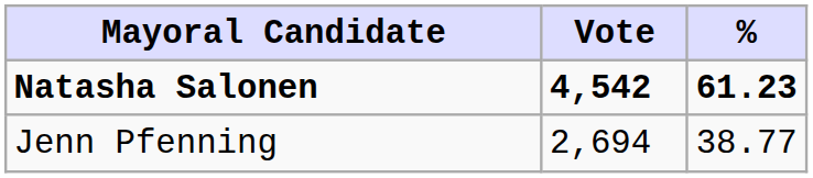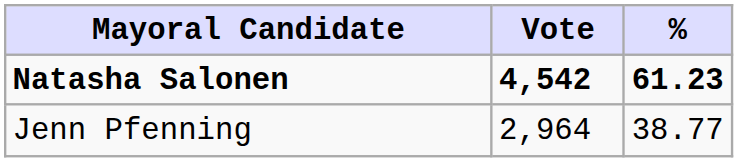 <table class="wikitable">
 <tr>
 <th style="background:#ddf; width:200px;">Mayoral Candidate</th>
 <th style="background:#ddf; width:50px;">Vote</th>
 <th style="background:#ddf; width:30px;">%</th>
 </tr>
 <tr>
 <td><strong>Natasha Salonen</strong></td>
 <td><strong>4,542</strong></td>
 <td><strong>61.23</strong></td>
 </tr>
 <tr>
 <td>Jenn Pfenning</td>
-<td>2,694</td>
+<td>2,964</td>
 <td>38.77</td>
 </tr>
 </table>
